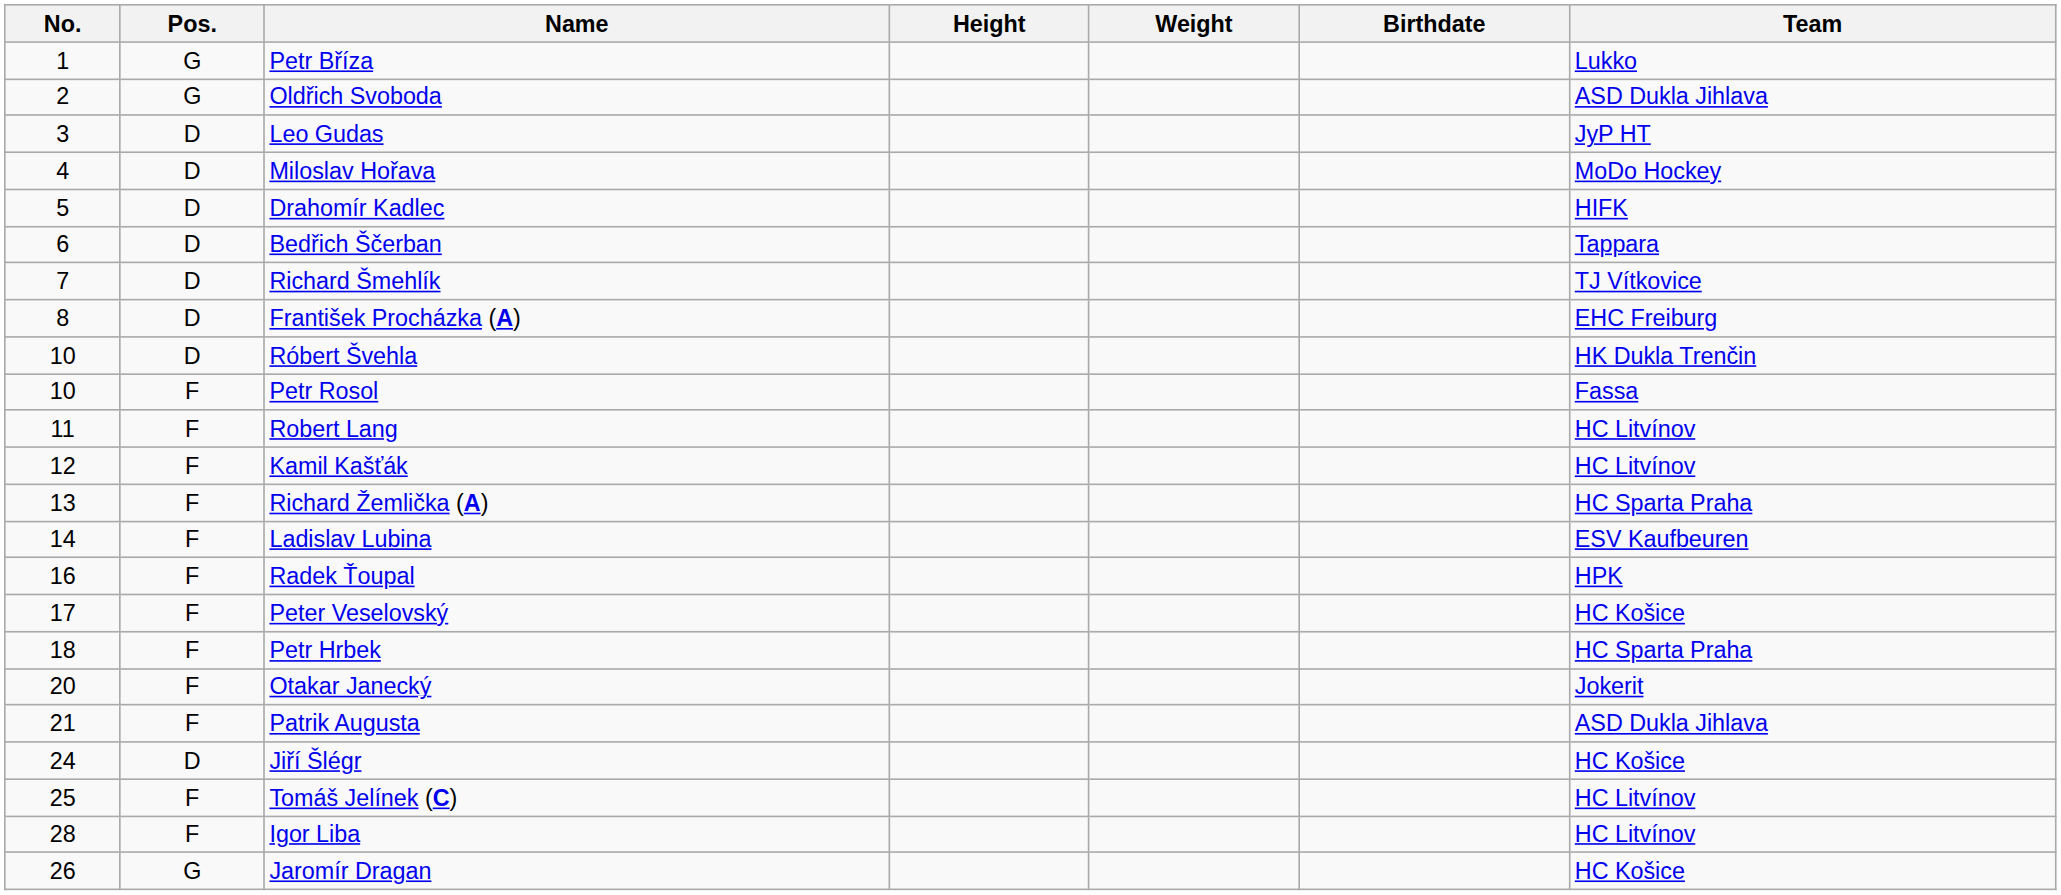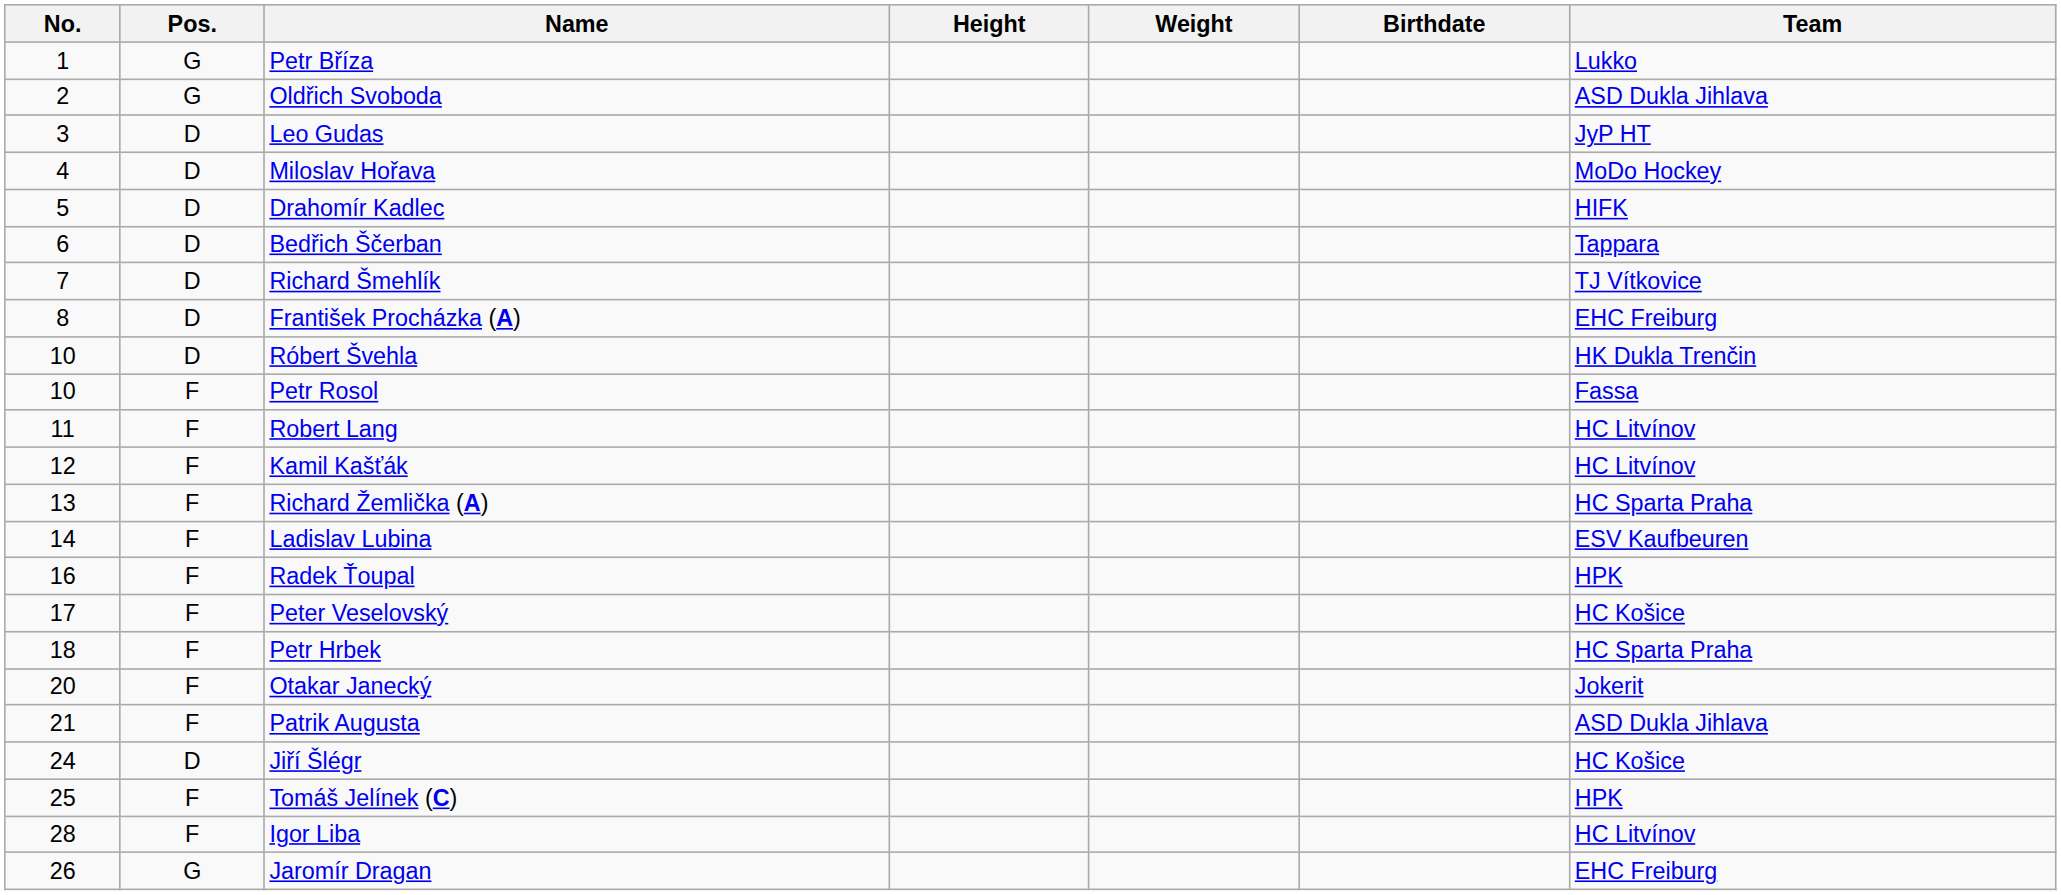 <table class="wikitable sortable" width="80%" style="font-size: 90%; text-align: center;">
 <tr>
 <th>No.</th>
 <th>Pos.</th>
 <th>Name</th>
 <th>Height</th>
 <th>Weight</th>
 <th>Birthdate</th>
 <th>Team</th>
 </tr>
 <tr>
 <td>1</td>
 <td>G</td>
 <td style="text-align:left;"><a href='#'>Petr Bříza</a></td>
 <td></td>
 <td></td>
 <td style="text-align:right;"></td>
 <td style="text-align:left;"> <a href='#'>Lukko</a></td>
 </tr>
 <tr>
 <td>2</td>
 <td>G</td>
 <td style="text-align:left;"><a href='#'>Oldřich Svoboda</a></td>
 <td></td>
 <td></td>
 <td style="text-align:right;"></td>
 <td style="text-align:left;"> <a href='#'>ASD Dukla Jihlava</a></td>
 </tr>
 <tr>
 <td>3</td>
 <td>D</td>
 <td style="text-align:left;"><a href='#'>Leo Gudas</a></td>
 <td></td>
 <td></td>
 <td style="text-align:right;"></td>
 <td style="text-align:left;"> <a href='#'>JyP HT</a></td>
 </tr>
 <tr>
 <td>4</td>
 <td>D</td>
 <td style="text-align:left;"><a href='#'>Miloslav Hořava</a></td>
 <td></td>
 <td></td>
 <td style="text-align:right;"></td>
 <td style="text-align:left;"> <a href='#'>MoDo Hockey</a></td>
 </tr>
 <tr>
 <td>5</td>
 <td>D</td>
 <td style="text-align:left;"><a href='#'>Drahomír Kadlec</a></td>
 <td></td>
 <td></td>
 <td style="text-align:right;"></td>
 <td style="text-align:left;"> <a href='#'>HIFK</a></td>
 </tr>
 <tr>
 <td>6</td>
 <td>D</td>
 <td style="text-align:left;"><a href='#'>Bedřich Ščerban</a></td>
 <td></td>
 <td></td>
 <td style="text-align:right;"></td>
 <td style="text-align:left;"> <a href='#'>Tappara</a></td>
 </tr>
 <tr>
 <td>7</td>
 <td>D</td>
 <td style="text-align:left;"><a href='#'>Richard Šmehlík</a></td>
 <td></td>
 <td></td>
 <td style="text-align:right;"></td>
 <td style="text-align:left;"> <a href='#'>TJ Vítkovice</a></td>
 </tr>
 <tr>
 <td>8</td>
 <td>D</td>
 <td style="text-align:left;"><a href='#'>František Procházka</a> (<strong><a href='#'>A</a></strong>)</td>
 <td></td>
 <td></td>
 <td style="text-align:right;"></td>
 <td style="text-align:left;"> <a href='#'>EHC Freiburg</a></td>
 </tr>
 <tr>
 <td>10</td>
 <td>D</td>
 <td style="text-align:left;"><a href='#'>Róbert Švehla</a></td>
 <td></td>
 <td></td>
 <td style="text-align:right;"></td>
 <td style="text-align:left;"> <a href='#'>HK Dukla Trenčin</a></td>
 </tr>
 <tr>
 <td>10</td>
 <td>F</td>
 <td style="text-align:left;"><a href='#'>Petr Rosol</a></td>
 <td></td>
 <td></td>
 <td style="text-align:right;"></td>
 <td style="text-align:left;"> <a href='#'>Fassa</a></td>
 </tr>
 <tr>
 <td>11</td>
 <td>F</td>
 <td style="text-align:left;"><a href='#'>Robert Lang</a></td>
 <td></td>
 <td></td>
 <td style="text-align:right;"></td>
 <td style="text-align:left;"> <a href='#'>HC Litvínov</a></td>
 </tr>
 <tr>
 <td>12</td>
 <td>F</td>
 <td style="text-align:left;"><a href='#'>Kamil Kašťák</a></td>
 <td></td>
 <td></td>
 <td style="text-align:right;"></td>
 <td style="text-align:left;"> <a href='#'>HC Litvínov</a></td>
 </tr>
 <tr>
 <td>13</td>
 <td>F</td>
 <td style="text-align:left;"><a href='#'>Richard Žemlička</a> (<strong><a href='#'>A</a></strong>)</td>
 <td></td>
 <td></td>
 <td style="text-align:right;"></td>
 <td style="text-align:left;"> <a href='#'>HC Sparta Praha</a></td>
 </tr>
 <tr>
 <td>14</td>
 <td>F</td>
 <td style="text-align:left;"><a href='#'>Ladislav Lubina</a></td>
 <td></td>
 <td></td>
 <td style="text-align:right;"></td>
 <td style="text-align:left;"> <a href='#'>ESV Kaufbeuren</a></td>
 </tr>
 <tr>
 <td>16</td>
 <td>F</td>
 <td style="text-align:left;"><a href='#'>Radek Ťoupal</a></td>
 <td></td>
 <td></td>
 <td style="text-align:right;"></td>
 <td style="text-align:left;"> <a href='#'>HPK</a></td>
 </tr>
 <tr>
 <td>17</td>
 <td>F</td>
 <td style="text-align:left;"><a href='#'>Peter Veselovský</a></td>
 <td></td>
 <td></td>
 <td style="text-align:right;"></td>
 <td style="text-align:left;"> <a href='#'>HC Košice</a></td>
 </tr>
 <tr>
 <td>18</td>
 <td>F</td>
 <td style="text-align:left;"><a href='#'>Petr Hrbek</a></td>
 <td></td>
 <td></td>
 <td style="text-align:right;"></td>
 <td style="text-align:left;"> <a href='#'>HC Sparta Praha</a></td>
 </tr>
 <tr>
 <td>20</td>
 <td>F</td>
 <td style="text-align:left;"><a href='#'>Otakar Janecký</a></td>
 <td></td>
 <td></td>
 <td style="text-align:right;"></td>
 <td style="text-align:left;"> <a href='#'>Jokerit</a></td>
 </tr>
 <tr>
 <td>21</td>
 <td>F</td>
 <td style="text-align:left;"><a href='#'>Patrik Augusta</a></td>
 <td></td>
 <td></td>
 <td style="text-align:right;"></td>
 <td style="text-align:left;"> <a href='#'>ASD Dukla Jihlava</a></td>
 </tr>
 <tr>
 <td>24</td>
 <td>D</td>
 <td style="text-align:left;"><a href='#'>Jiří Šlégr</a></td>
 <td></td>
 <td></td>
 <td style="text-align:right;"></td>
 <td style="text-align:left;"> <a href='#'>HC Košice</a></td>
 </tr>
 <tr>
 <td>25</td>
 <td>F</td>
 <td style="text-align:left;"><a href='#'>Tomáš Jelínek</a> (<strong><a href='#'>C</a></strong>)</td>
 <td></td>
 <td></td>
 <td style="text-align:right;"></td>
-<td style="text-align:left;"> <a href='#'>HC Litvínov</a></td>
+<td style="text-align:left;"> <a href='#'>HPK</a></td>
 </tr>
 <tr>
 <td>28</td>
 <td>F</td>
 <td style="text-align:left;"><a href='#'>Igor Liba</a></td>
 <td></td>
 <td></td>
 <td style="text-align:right;"></td>
 <td style="text-align:left;"> <a href='#'>HC Litvínov</a></td>
 </tr>
 <tr>
 <td>26</td>
 <td>G</td>
 <td style="text-align:left;"><a href='#'>Jaromír Dragan</a></td>
 <td></td>
 <td></td>
 <td style="text-align:right;"></td>
-<td style="text-align:left;"> <a href='#'>HC Košice</a></td>
+<td style="text-align:left;"> <a href='#'>EHC Freiburg</a></td>
 </tr>
 </table>
